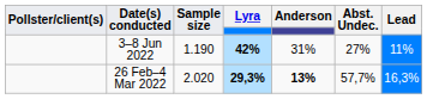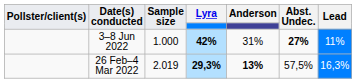 <table class="wikitable sortable" style="text-align:center;font-size:90%;line-height:14px;">
 <tr>
 <td rowspan="2" class="unsortable" style="width:50px;background:#eaecf0;"><strong>Pollster/client(s)</strong></td>
 <td rowspan="2" class="unsortable" style="width:50px;background:#eaecf0;"><strong>Date(s) <br>conducted</strong></td>
 <td rowspan="2" class="unsortable" style="width:50px;background:#eaecf0;"><strong>Sample <br>size</strong></td>
 <th class="unsortable" style="width:50px;"><a href='#'>Lyra</a><br></th>
 <th class="unsortable" style="width:50px;"><strong>Anderson</strong><br></th>
 <th rowspan="2" class="unsortable">Abst.<br>Undec.</th>
 <th rowspan="2" data-sort-type="number">Lead</th>
 </tr>
 <tr>
 <th data-sort-type="number" class="sortable" style="background:#0080FF;"></th>
 <th data-sort-type="number" class="sortable" style="background:#3F4196;"></th>
 </tr>
 <tr>
 <td></td>
 <td>3–8 Jun 2022</td>
-<td>1.190</td>
+<td>1.000</td>
 <td style="background:#B3E0FF;"><strong>42%</strong></td>
 <td>31%</td>
-<td>27%</td>
+<td><strong>27%</strong></td>
 <td style="background:#0080FF;color:#FFFFFF;">11%</td>
 </tr>
 <tr>
 <td></td>
 <td>26 Feb–4 Mar 2022</td>
-<td>2.020</td>
+<td>2.019</td>
 <td style="background:#B3E0FF;"><strong>29,3%</strong></td>
 <td><strong>13%</strong></td>
-<td>57,7%</td>
+<td>57,5%</td>
 <td style="background:#0080FF;color:#FFFFFF;">16,3%</td>
 </tr>
 </table>
